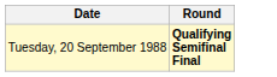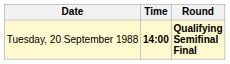 <table class="wikitable">
 <tr>
 <th>Date</th>
+<th>Time</th>
 <th>Round</th>
 </tr>
 <tr style=background:lemonchiffon>
 <td>Tuesday, 20 September 1988</td>
+<td><strong>14:00</strong></td>
 <td><strong>Qualifying</strong><br><strong>Semifinal</strong><br><strong>Final</strong></td>
 </tr>
 </table>
